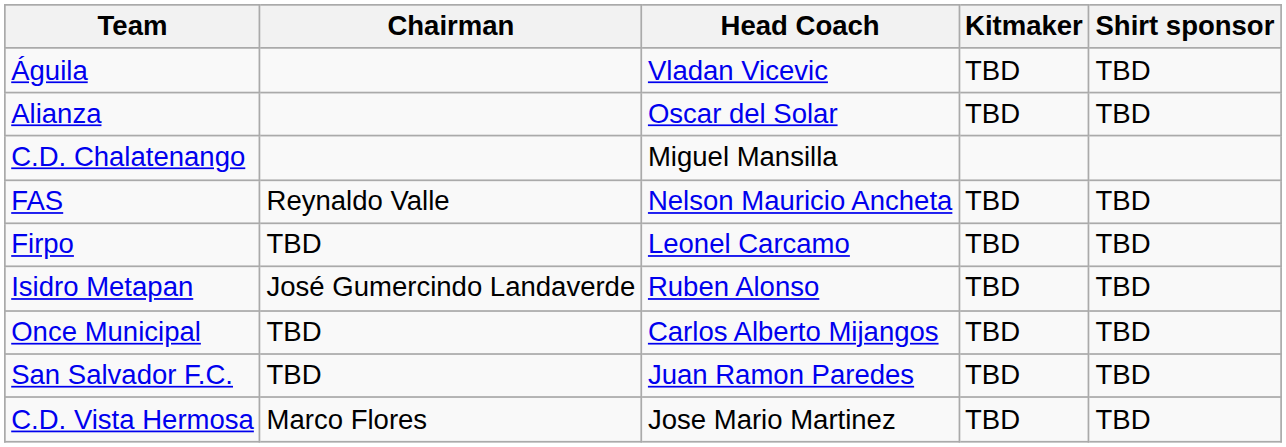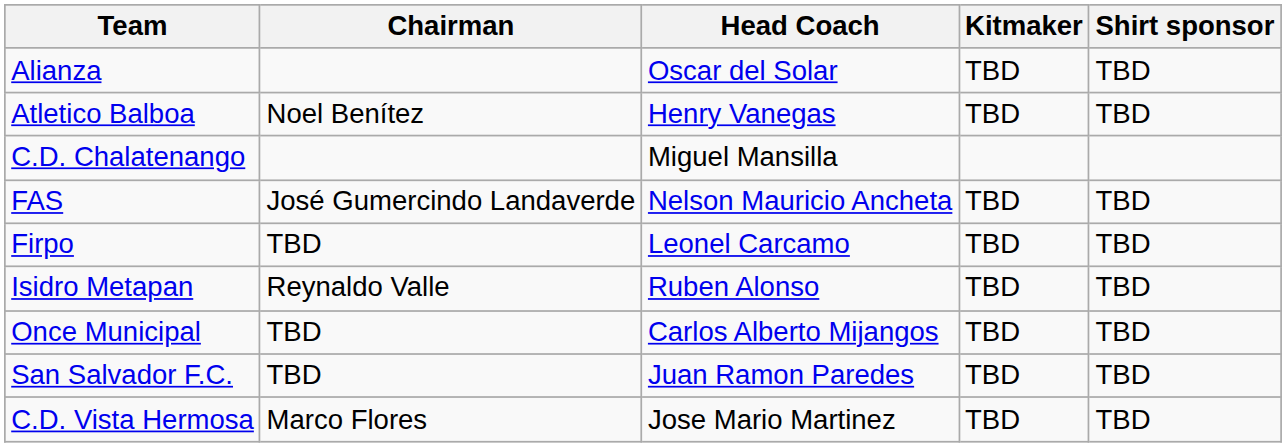 <table class="wikitable sortable" style="text-align: left;">
 <tr>
 <th>Team</th>
 <th>Chairman</th>
 <th>Head Coach</th>
 <th>Kitmaker</th>
 <th>Shirt sponsor</th>
 </tr>
 <tr>
-<td><a href='#'>Águila</a></td>
+<td><a href='#'>Alianza</a></td>
 <td></td>
-<td> <a href='#'>Vladan Vicevic</a></td>
+<td> <a href='#'>Oscar del Solar</a></td>
 <td>TBD</td>
 <td>TBD</td>
 </tr>
 <tr>
-<td><a href='#'>Alianza</a></td>
-<td></td>
-<td> <a href='#'>Oscar del Solar</a></td>
+<td><a href='#'>Atletico Balboa</a></td>
+<td> Noel Benítez</td>
+<td> <a href='#'>Henry Vanegas</a></td>
 <td>TBD</td>
 <td>TBD</td>
 </tr>
 <tr>
 <td><a href='#'>C.D. Chalatenango</a></td>
 <td></td>
 <td> Miguel Mansilla</td>
 <td></td>
 <td></td>
 </tr>
 <tr>
 <td><a href='#'>FAS</a></td>
-<td> Reynaldo Valle</td>
+<td> José Gumercindo Landaverde</td>
 <td> <a href='#'>Nelson Mauricio Ancheta</a></td>
 <td>TBD</td>
 <td>TBD</td>
 </tr>
 <tr>
 <td><a href='#'>Firpo</a></td>
 <td> TBD</td>
 <td> <a href='#'>Leonel Carcamo</a></td>
 <td>TBD</td>
 <td>TBD</td>
 </tr>
 <tr>
 <td><a href='#'>Isidro Metapan</a></td>
-<td> José Gumercindo Landaverde</td>
+<td> Reynaldo Valle</td>
 <td> <a href='#'>Ruben Alonso</a></td>
 <td>TBD</td>
 <td>TBD</td>
 </tr>
 <tr>
 <td><a href='#'>Once Municipal</a></td>
 <td> TBD</td>
 <td> <a href='#'>Carlos Alberto Mijangos</a></td>
 <td>TBD</td>
 <td>TBD</td>
 </tr>
 <tr>
 <td><a href='#'>San Salvador F.C.</a></td>
 <td> TBD</td>
 <td> <a href='#'>Juan Ramon Paredes</a></td>
 <td>TBD</td>
 <td>TBD</td>
 </tr>
 <tr>
 <td><a href='#'>C.D. Vista Hermosa</a></td>
 <td> Marco Flores</td>
 <td> Jose Mario Martinez</td>
 <td>TBD</td>
 <td>TBD</td>
 </tr>
 </table>
